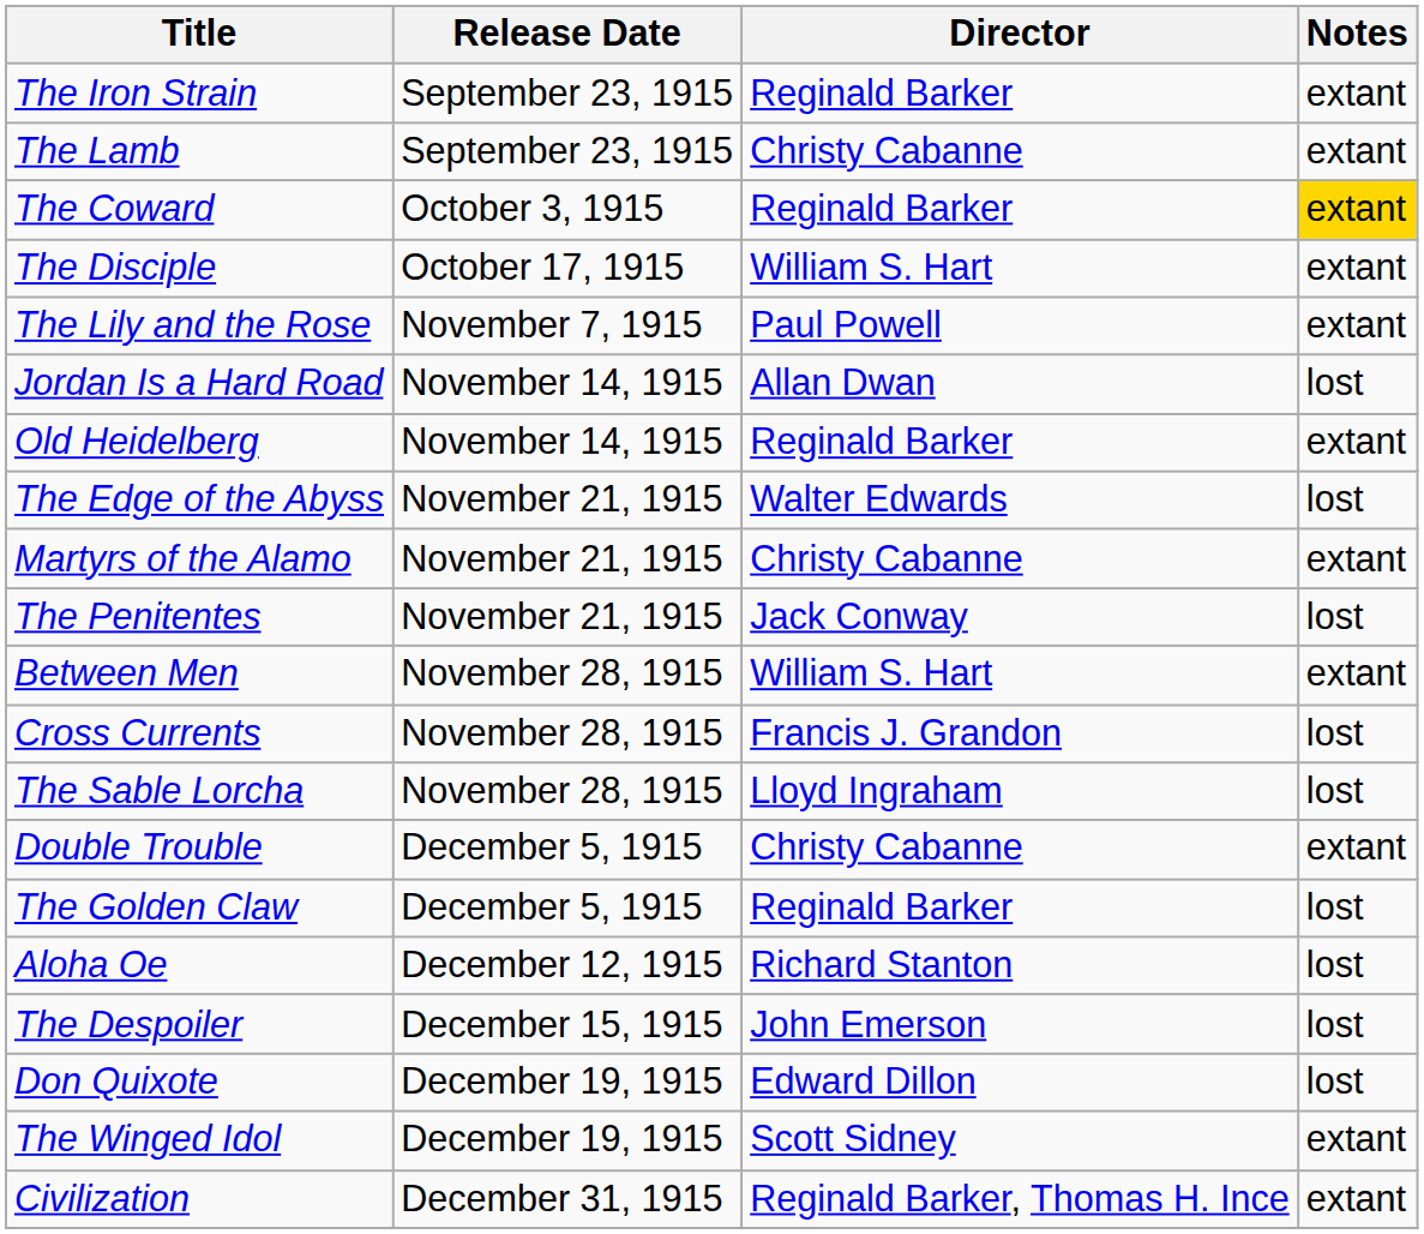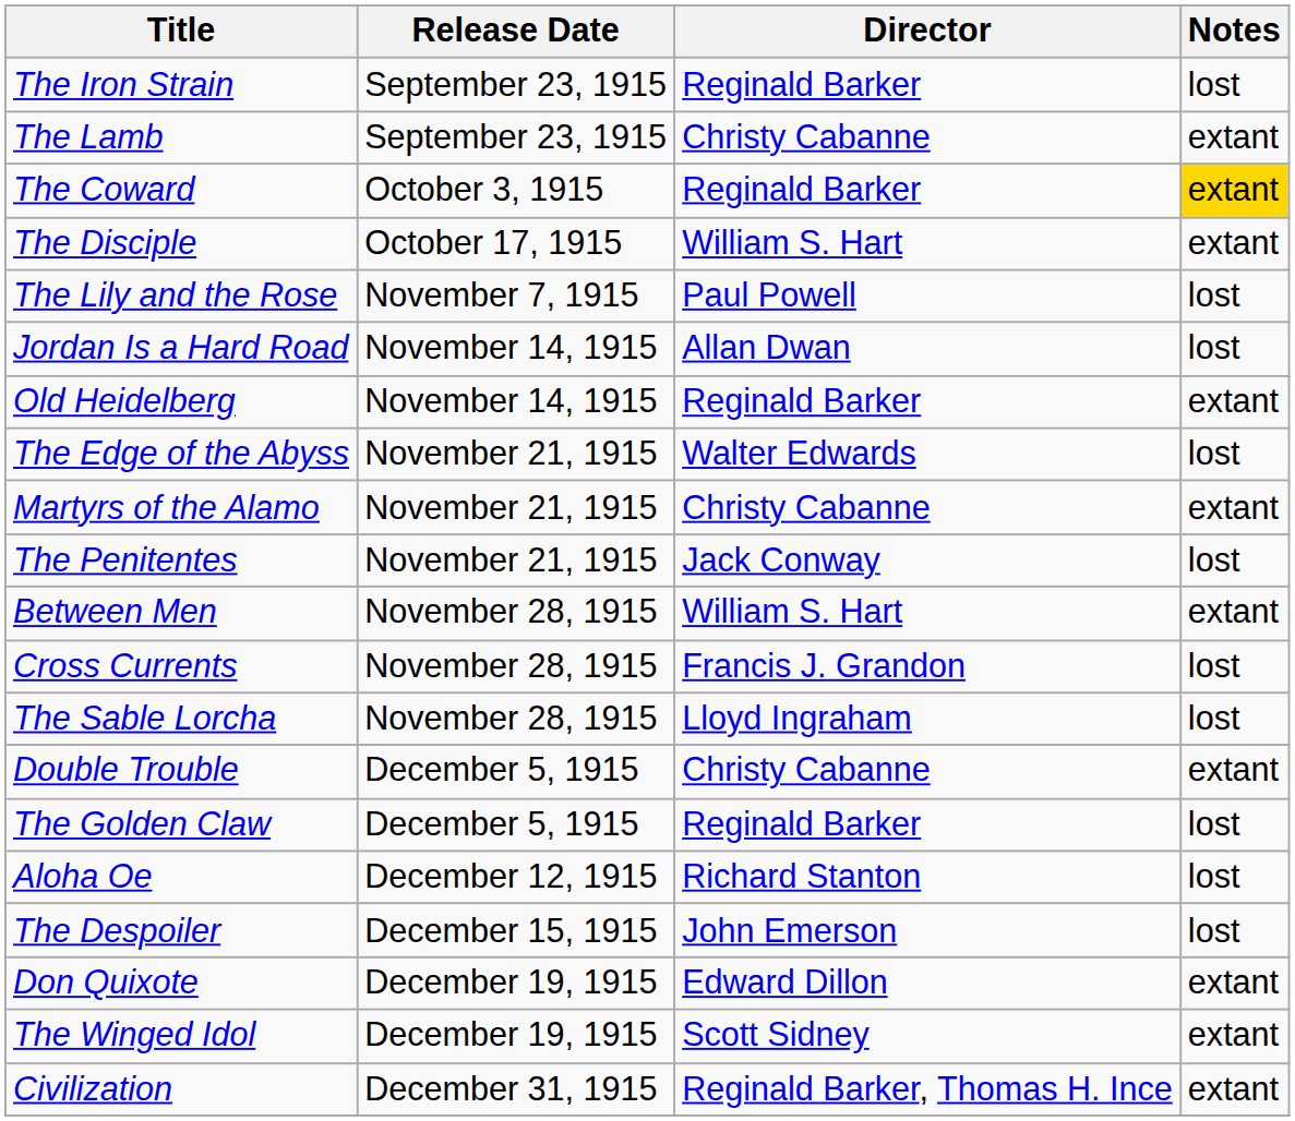 <table class="wikitable sortable">
 <tr>
 <th>Title</th>
 <th>Release Date</th>
 <th>Director</th>
 <th>Notes</th>
 </tr>
 <tr>
 <td><em><a href='#'>The Iron Strain</a></em></td>
 <td>September 23, 1915</td>
 <td><a href='#'>Reginald Barker</a></td>
-<td>extant</td>
+<td>lost</td>
 </tr>
 <tr>
 <td><em><a href='#'>The Lamb</a></em></td>
 <td>September 23, 1915</td>
 <td><a href='#'>Christy Cabanne</a></td>
 <td>extant</td>
 </tr>
 <tr>
 <td><em><a href='#'>The Coward</a></em></td>
 <td>October 3, 1915</td>
 <td><a href='#'>Reginald Barker</a></td>
 <td style="background: gold;">extant</td>
 </tr>
 <tr>
 <td><em><a href='#'>The Disciple</a></em></td>
 <td>October 17, 1915</td>
 <td><a href='#'>William S. Hart</a></td>
 <td>extant</td>
 </tr>
 <tr>
 <td><em><a href='#'>The Lily and the Rose</a></em></td>
 <td>November 7, 1915</td>
 <td><a href='#'>Paul Powell</a></td>
-<td>extant</td>
+<td>lost</td>
 </tr>
 <tr>
 <td><em><a href='#'>Jordan Is a Hard Road</a></em></td>
 <td>November 14, 1915</td>
 <td><a href='#'>Allan Dwan</a></td>
 <td>lost</td>
 </tr>
 <tr>
 <td><em><a href='#'>Old Heidelberg</a></em></td>
 <td>November 14, 1915</td>
 <td><a href='#'>Reginald Barker</a></td>
 <td>extant</td>
 </tr>
 <tr>
 <td><em><a href='#'>The Edge of the Abyss</a></em></td>
 <td>November 21, 1915</td>
 <td><a href='#'>Walter Edwards</a></td>
 <td>lost</td>
 </tr>
 <tr>
 <td><em><a href='#'>Martyrs of the Alamo</a></em></td>
 <td>November 21, 1915</td>
 <td><a href='#'>Christy Cabanne</a></td>
 <td>extant</td>
 </tr>
 <tr>
 <td><em><a href='#'>The Penitentes</a></em></td>
 <td>November 21, 1915</td>
 <td><a href='#'>Jack Conway</a></td>
 <td>lost</td>
 </tr>
 <tr>
 <td><em><a href='#'>Between Men</a></em></td>
 <td>November 28, 1915</td>
 <td><a href='#'>William S. Hart</a></td>
 <td>extant</td>
 </tr>
 <tr>
 <td><em><a href='#'>Cross Currents</a></em></td>
 <td>November 28, 1915</td>
 <td><a href='#'>Francis J. Grandon</a></td>
 <td>lost</td>
 </tr>
 <tr>
 <td><em><a href='#'>The Sable Lorcha</a></em></td>
 <td>November 28, 1915</td>
 <td><a href='#'>Lloyd Ingraham</a></td>
 <td>lost</td>
 </tr>
 <tr>
 <td><em><a href='#'>Double Trouble</a></em></td>
 <td>December 5, 1915</td>
 <td><a href='#'>Christy Cabanne</a></td>
 <td>extant</td>
 </tr>
 <tr>
 <td><em><a href='#'>The Golden Claw</a></em></td>
 <td>December 5, 1915</td>
 <td><a href='#'>Reginald Barker</a></td>
 <td>lost</td>
 </tr>
 <tr>
 <td><em><a href='#'>Aloha Oe</a></em></td>
 <td>December 12, 1915</td>
 <td><a href='#'>Richard Stanton</a></td>
 <td>lost</td>
 </tr>
 <tr>
 <td><em><a href='#'>The Despoiler</a></em></td>
 <td>December 15, 1915</td>
 <td><a href='#'>John Emerson</a></td>
 <td>lost</td>
 </tr>
 <tr>
 <td><em><a href='#'>Don Quixote</a></em></td>
 <td>December 19, 1915</td>
 <td><a href='#'>Edward Dillon</a></td>
-<td>lost</td>
+<td>extant</td>
 </tr>
 <tr>
 <td><em><a href='#'>The Winged Idol</a></em></td>
 <td>December 19, 1915</td>
 <td><a href='#'>Scott Sidney</a></td>
 <td>extant</td>
 </tr>
 <tr>
 <td><em><a href='#'>Civilization</a></em></td>
 <td>December 31, 1915</td>
 <td><a href='#'>Reginald Barker</a>, <a href='#'>Thomas H. Ince</a></td>
 <td>extant</td>
 </tr>
 <tr>
 </tr>
 </table>
